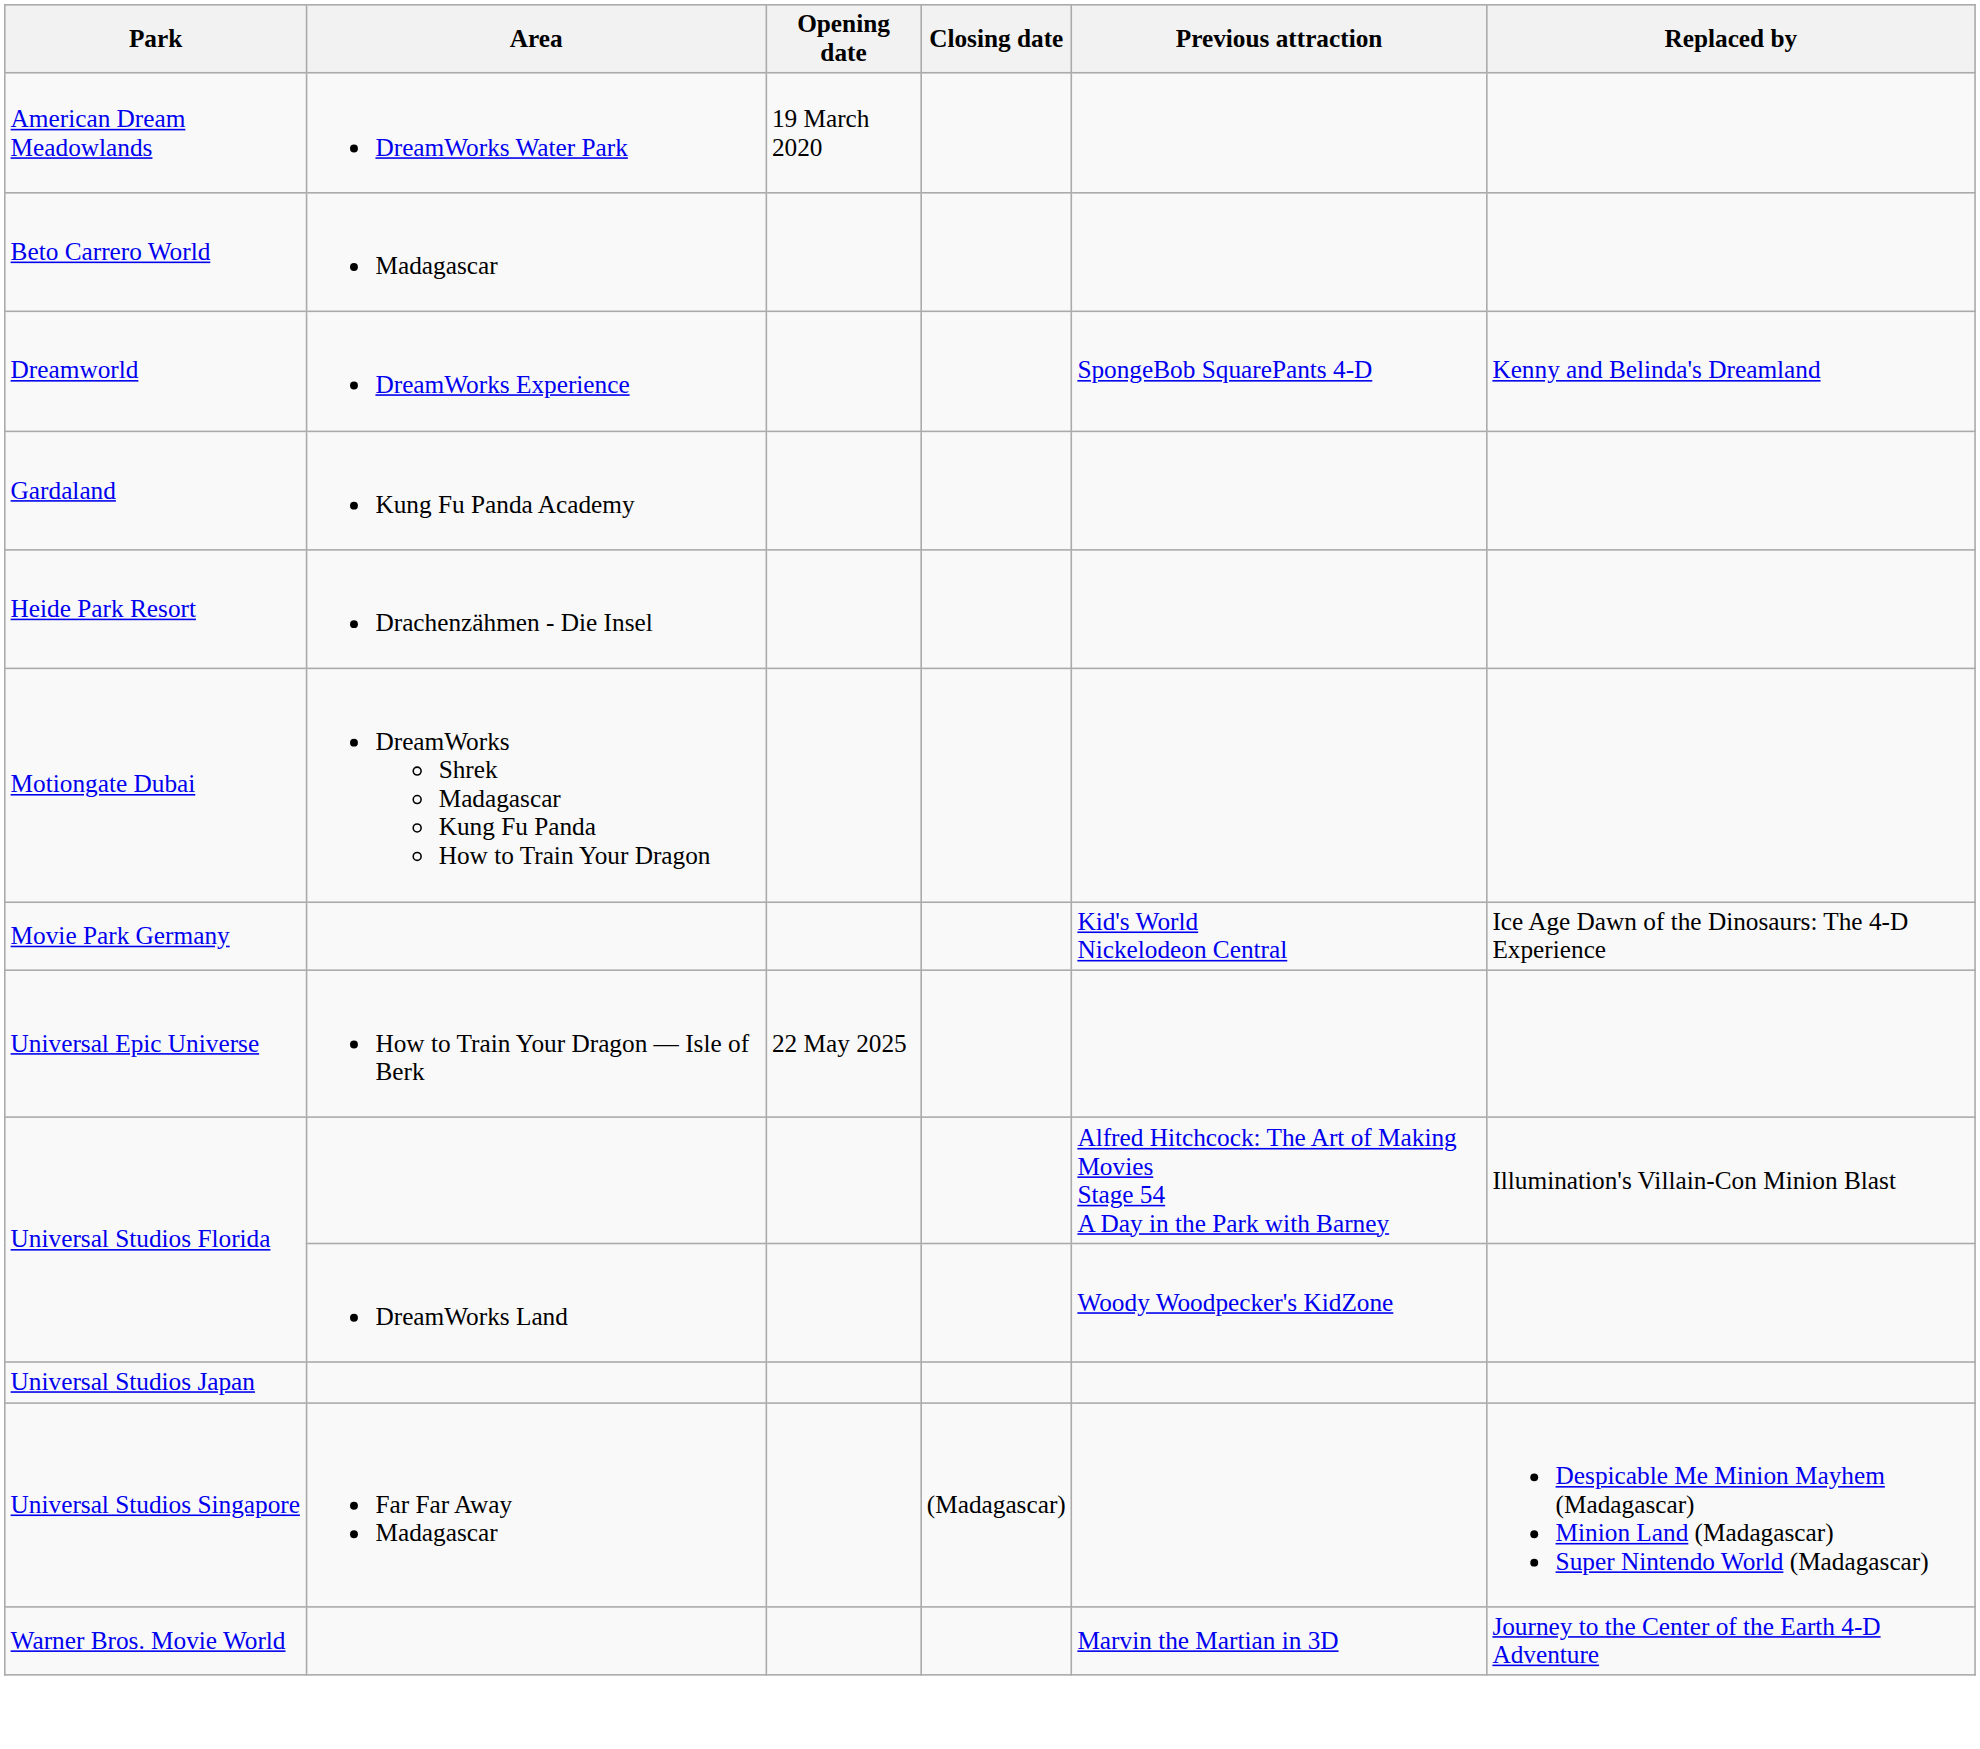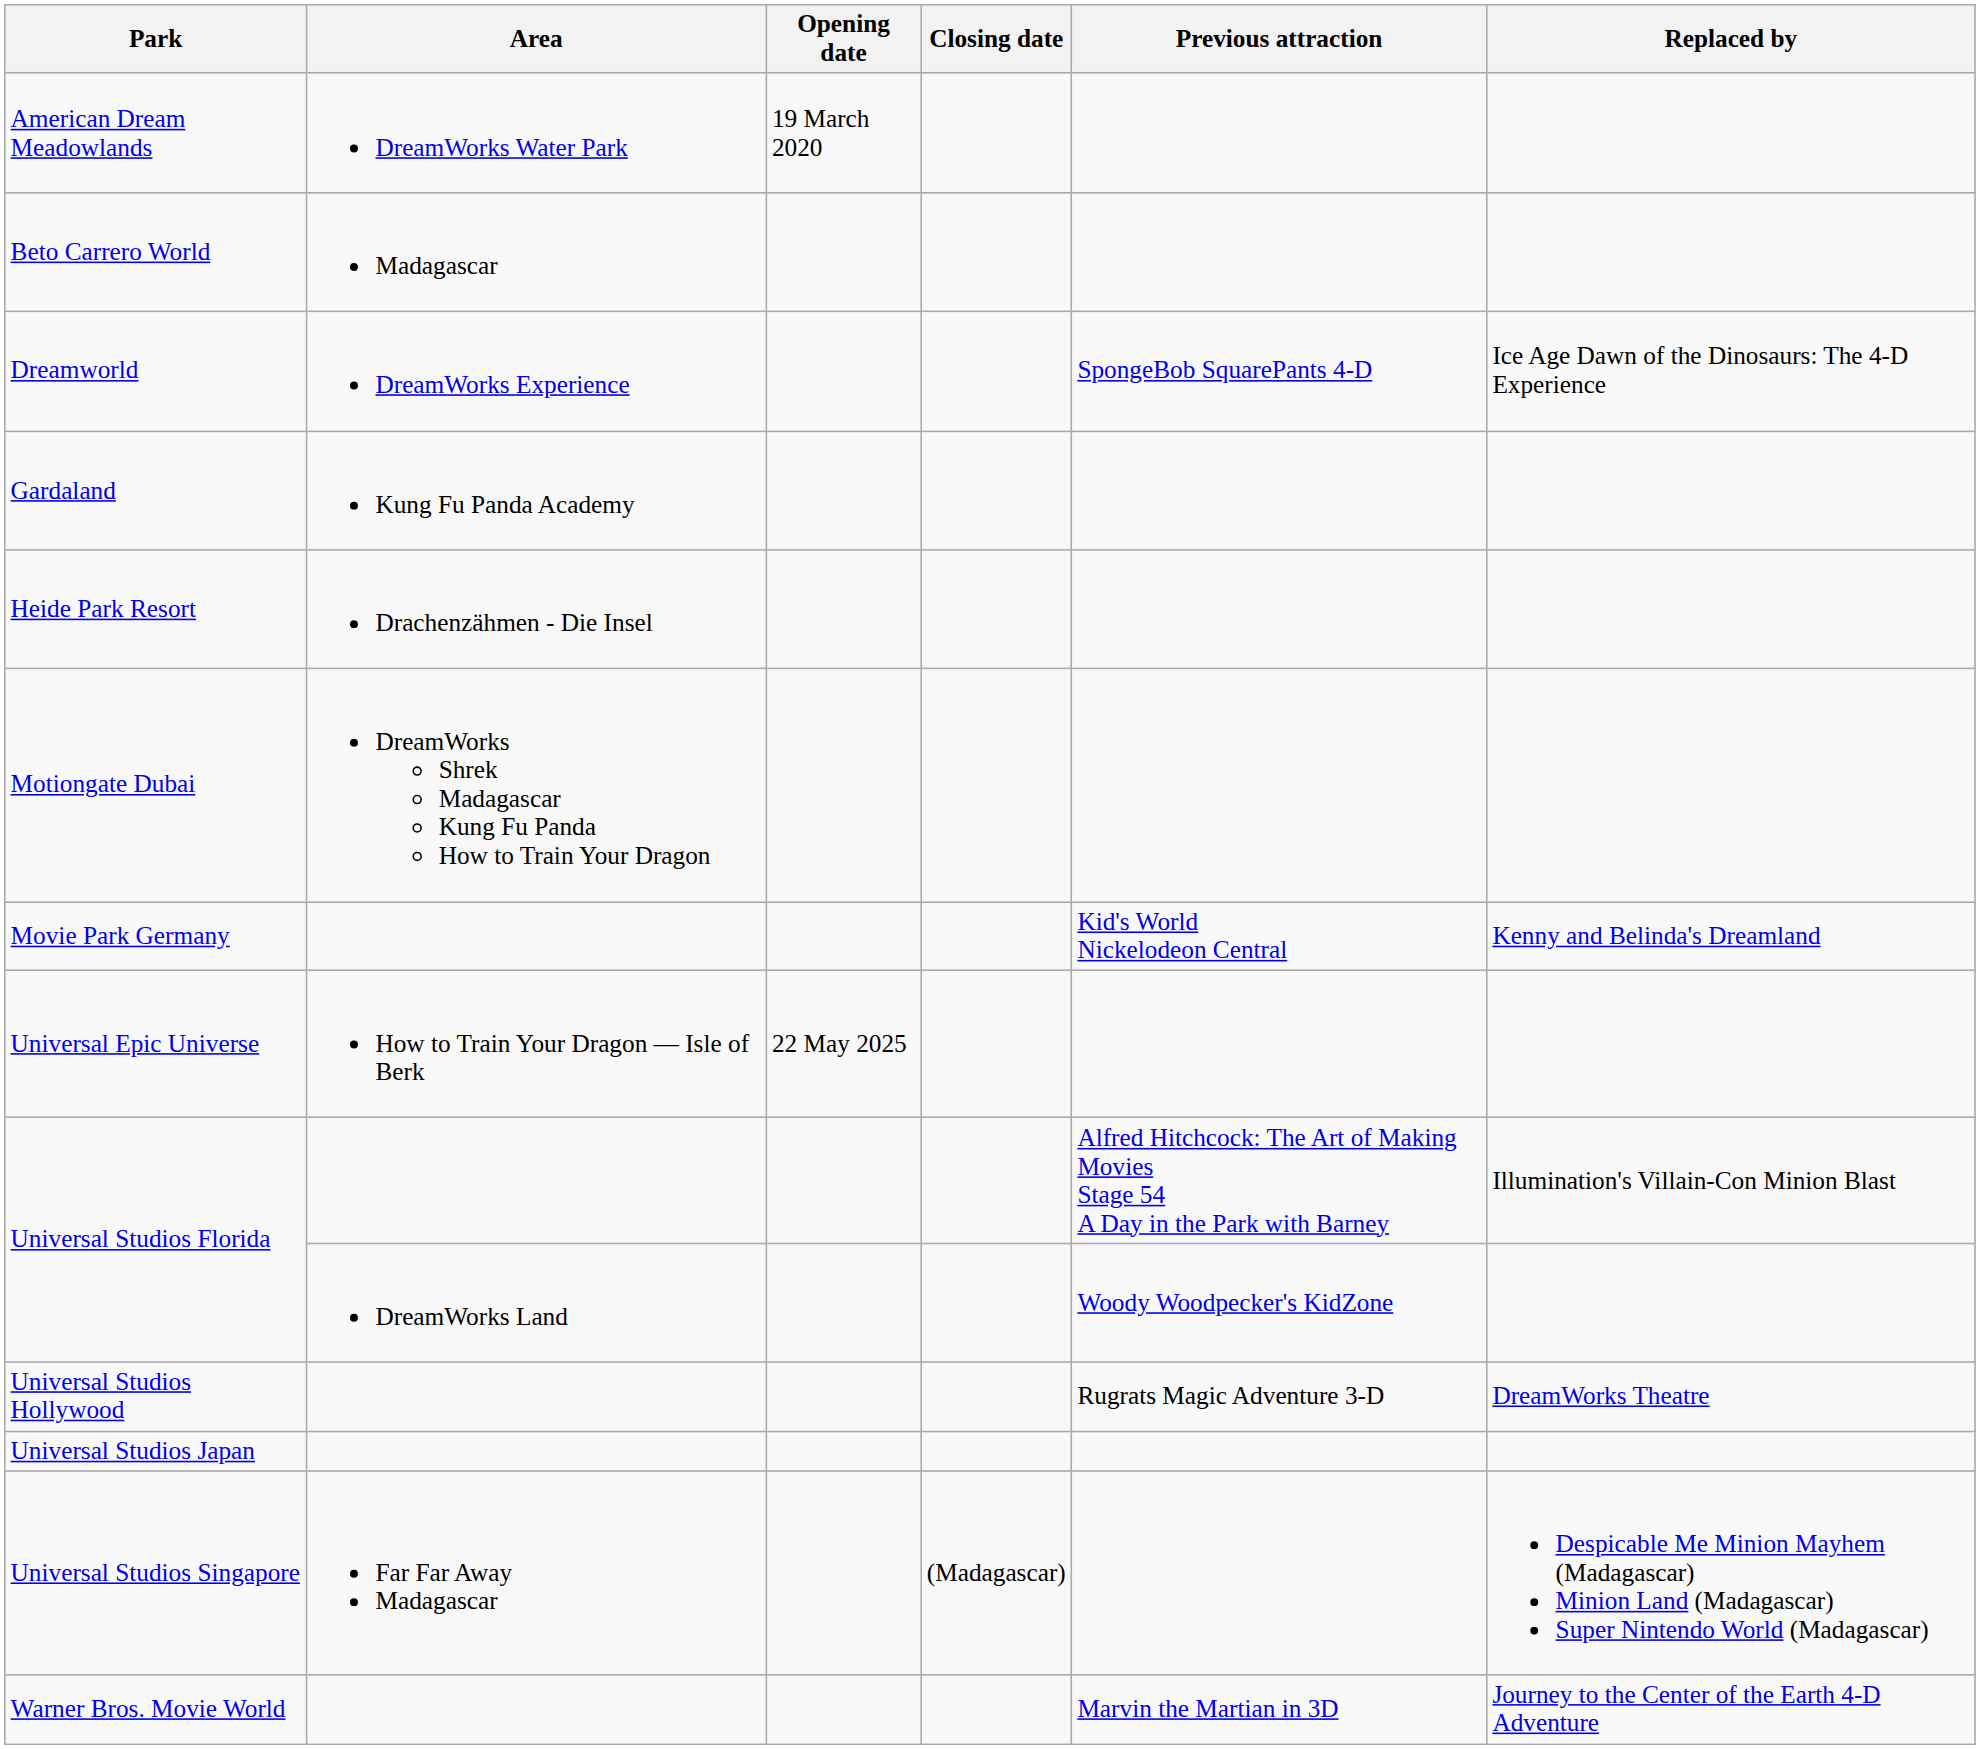 <table class="wikitable sortable">
 <tr>
 <th>Park</th>
 <th>Area</th>
 <th>Opening date</th>
 <th>Closing date</th>
 <th>Previous attraction</th>
 <th>Replaced by</th>
 </tr>
 <tr>
 <td><a href='#'>American Dream Meadowlands</a></td>
 <td><br><ul><li><a href='#'>DreamWorks Water Park</a></li></ul></td>
 <td>19 March 2020</td>
 <td></td>
 <td></td>
 <td></td>
 </tr>
 <tr>
 <td><a href='#'>Beto Carrero World</a></td>
 <td><br><ul><li>Madagascar</li></ul></td>
 <td></td>
 <td></td>
 <td></td>
 <td></td>
 </tr>
 <tr>
 <td><a href='#'>Dreamworld</a></td>
 <td><br><ul><li><a href='#'>DreamWorks Experience</a></li></ul></td>
 <td></td>
 <td></td>
 <td><a href='#'>SpongeBob SquarePants 4-D</a></td>
-<td><a href='#'>Kenny and Belinda's Dreamland</a></td>
+<td>Ice Age Dawn of the Dinosaurs: The 4-D Experience</td>
 </tr>
 <tr>
 <td><a href='#'>Gardaland</a></td>
 <td><br><ul><li>Kung Fu Panda Academy</li></ul></td>
 <td></td>
 <td></td>
 <td></td>
 <td></td>
 </tr>
 <tr>
 <td><a href='#'>Heide Park Resort</a></td>
 <td><br><ul><li>Drachenzähmen - Die Insel</li></ul></td>
 <td></td>
 <td></td>
 <td></td>
 <td></td>
 </tr>
 <tr>
 <td><a href='#'>Motiongate Dubai</a></td>
 <td><br><ul><li>DreamWorks<ul><li>Shrek</li><li>Madagascar</li><li>Kung Fu Panda</li><li>How to Train Your Dragon</li></ul></li></ul></td>
 <td></td>
 <td></td>
 <td></td>
 <td></td>
 </tr>
 <tr>
 <td><a href='#'>Movie Park Germany</a></td>
 <td></td>
 <td></td>
 <td></td>
 <td><a href='#'>Kid's World</a><br><a href='#'>Nickelodeon Central</a></td>
-<td>Ice Age Dawn of the Dinosaurs: The 4-D Experience</td>
+<td><a href='#'>Kenny and Belinda's Dreamland</a></td>
 </tr>
 <tr>
 <td><a href='#'>Universal Epic Universe</a></td>
 <td><br><ul><li>How to Train Your Dragon — Isle of Berk</li></ul></td>
 <td>22 May 2025</td>
 <td></td>
 <td></td>
 <td></td>
 </tr>
 <tr>
 <td rowspan="2"><a href='#'>Universal Studios Florida</a></td>
 <td></td>
 <td><br></td>
 <td><br></td>
 <td><a href='#'>Alfred Hitchcock: The Art of Making Movies</a><br><a href='#'>Stage 54</a><br><a href='#'>A Day in the Park with Barney</a></td>
 <td>Illumination's Villain-Con Minion Blast</td>
 </tr>
 <tr>
 <td><br><ul><li>DreamWorks Land</li></ul></td>
 <td></td>
 <td></td>
 <td><a href='#'>Woody Woodpecker's KidZone</a></td>
 <td></td>
+</tr>
+<tr>
+<td><a href='#'>Universal Studios Hollywood</a></td>
+<td></td>
+<td><br></td>
+<td></td>
+<td>Rugrats Magic Adventure 3-D</td>
+<td><a href='#'>DreamWorks Theatre</a></td>
 </tr>
 <tr>
 <td><a href='#'>Universal Studios Japan</a></td>
 <td></td>
 <td></td>
 <td></td>
 <td></td>
 <td></td>
 </tr>
 <tr>
 <td><a href='#'>Universal Studios Singapore</a></td>
 <td><br><ul><li>Far Far Away</li><li>Madagascar</li></ul></td>
 <td></td>
 <td> (Madagascar)</td>
 <td></td>
 <td><br><ul><li><a href='#'>Despicable  Me Minion Mayhem</a> (Madagascar)</li><li><a href='#'>Minion Land</a> (Madagascar)</li><li><a href='#'>Super Nintendo World</a> (Madagascar)</li></ul></td>
 </tr>
 <tr>
 <td><a href='#'>Warner Bros. Movie World</a></td>
 <td></td>
 <td></td>
 <td></td>
 <td><a href='#'>Marvin the Martian in 3D</a></td>
 <td><a href='#'>Journey to the Center of the Earth 4-D Adventure</a></td>
 </tr>
 </table>
